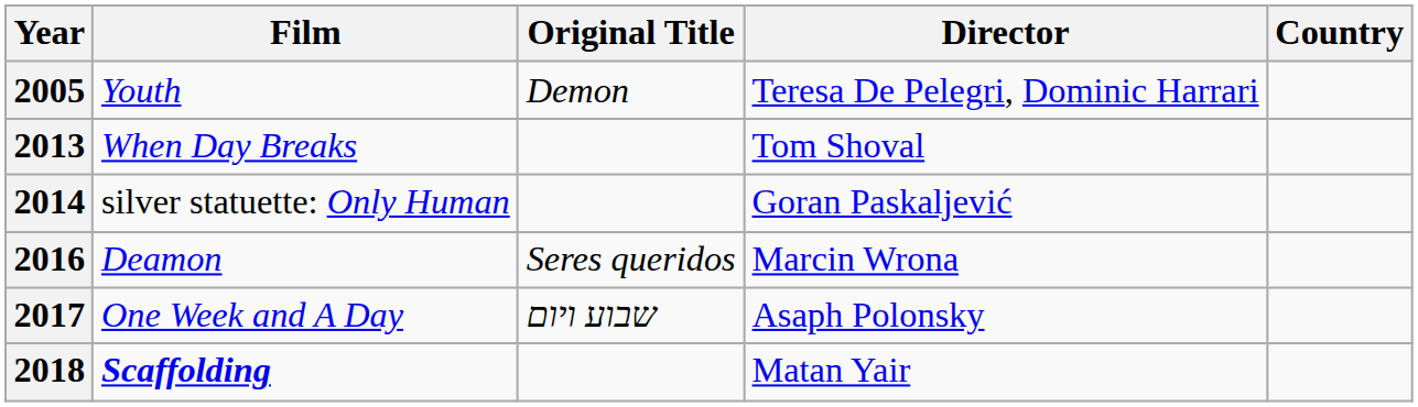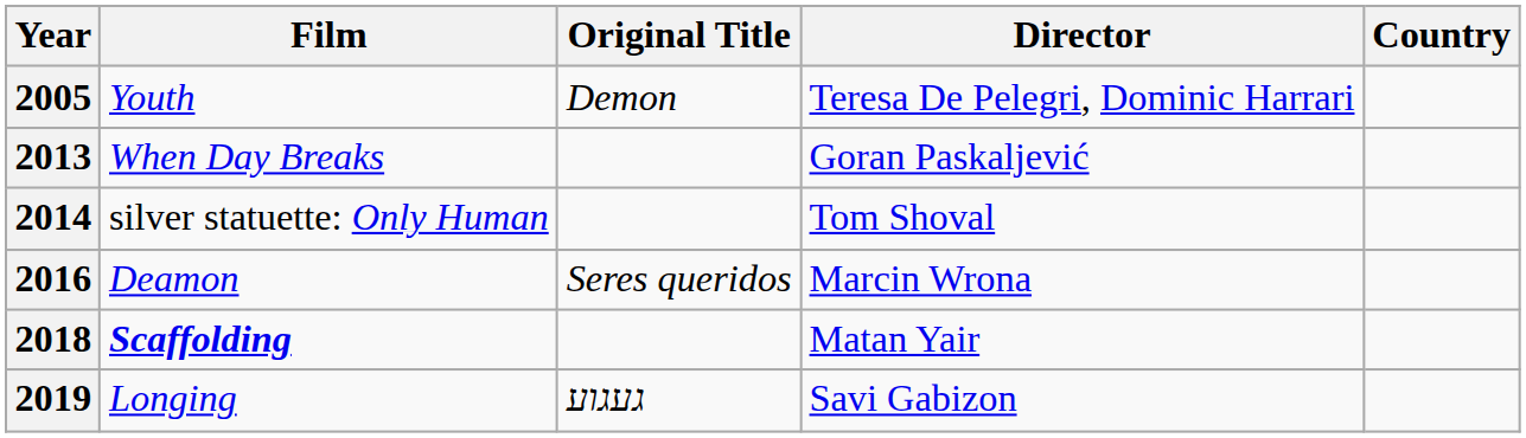 <table class="wikitable sortable">
 <tr>
 <th scope="col">Year</th>
 <th scope="col">Film</th>
 <th scope="col">Original Title</th>
 <th scope="col">Director</th>
 <th scope="col">Country</th>
 </tr>
 <tr>
 <th scope="row">2005</th>
 <td><em><a href='#'>Youth</a></em></td>
 <td><em>Demon</em></td>
 <td><a href='#'>Teresa De Pelegri</a>, <a href='#'>Dominic Harrari</a></td>
 <td> </td>
 </tr>
 <tr>
 <th scope="row">2013</th>
 <td><em><a href='#'>When Day Breaks</a></em></td>
 <td></td>
-<td><a href='#'>Tom Shoval</a></td>
+<td><a href='#'>Goran Paskaljević</a></td>
 <td></td>
 </tr>
 <tr>
 <th scope="row">2014</th>
 <td>silver statuette: <em><a href='#'>Only Human</a></em></td>
 <td></td>
-<td><a href='#'>Goran Paskaljević</a></td>
+<td><a href='#'>Tom Shoval</a></td>
 <td></td>
 </tr>
 <tr>
 <th scope="row">2016</th>
 <td><em><a href='#'>Deamon</a></em></td>
 <td><em>Seres queridos</em></td>
 <td><a href='#'>Marcin Wrona</a></td>
 <td></td>
 </tr>
 <tr>
-<th scope="row">2017</th>
-<td><a href='#'><em>One Week and A Day</em></a></td>
-<td><em>שבוע ויום</em></td>
-<td><a href='#'>Asaph Polonsky</a></td>
-<td></td>
-</tr>
-<tr>
 <th scope="row">2018</th>
 <td><strong><em><a href='#'>Scaffolding</a></em></strong></td>
 <td></td>
 <td><a href='#'>Matan Yair</a></td>
 <td></td>
 </tr>
+<tr>
+<th>2019</th>
+<td><em><a href='#'>Longing</a></em></td>
+<td><em>געגוע</em></td>
+<td><a href='#'>Savi Gabizon</a></td>
+<td></td>
+</tr>
 </table>
